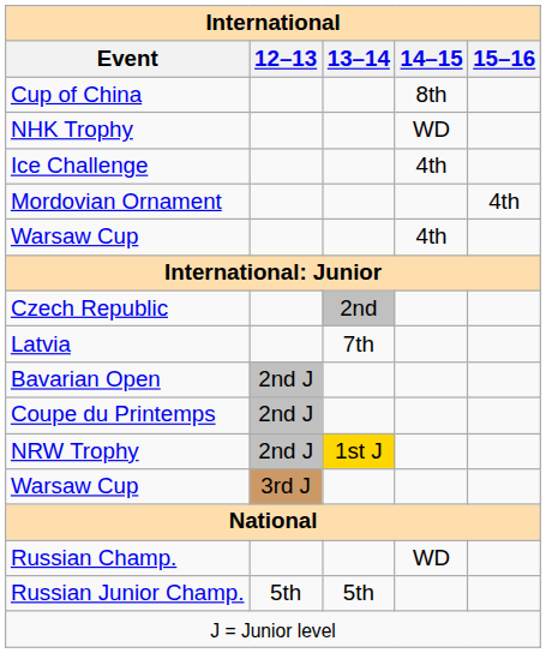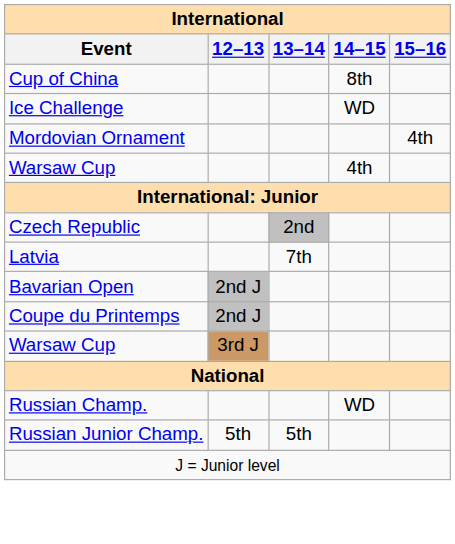 <table class="wikitable" style="text-align:center">
 <tr>
 <th style="background-color: #ffdead; " colspan=5 align=center>International</th>
 </tr>
 <tr>
 <th>Event</th>
 <th><a href='#'>12–13</a></th>
 <th><a href='#'>13–14</a></th>
 <th><a href='#'>14–15</a></th>
 <th><a href='#'>15–16</a></th>
 </tr>
 <tr>
 <td align=left> <a href='#'>Cup of China</a></td>
 <td></td>
 <td></td>
 <td>8th</td>
 <td></td>
 </tr>
 <tr>
-<td align=left> <a href='#'>NHK Trophy</a></td>
+<td align=left> <a href='#'>Ice Challenge</a></td>
 <td></td>
 <td></td>
 <td>WD</td>
-<td></td>
-</tr>
-<tr>
-<td align=left> <a href='#'>Ice Challenge</a></td>
-<td></td>
-<td></td>
-<td>4th</td>
 <td></td>
 </tr>
 <tr>
 <td align=left> <a href='#'>Mordovian Ornament</a></td>
 <td></td>
 <td></td>
 <td></td>
 <td>4th</td>
 </tr>
 <tr>
 <td align=left> <a href='#'>Warsaw Cup</a></td>
 <td></td>
 <td></td>
 <td>4th</td>
 <td></td>
 </tr>
 <tr>
 <th style="background-color: #ffdead; " colspan=5 align=center>International: Junior</th>
 </tr>
 <tr>
 <td align=left> <a href='#'>Czech Republic</a></td>
 <td></td>
 <td bgcolor=silver>2nd</td>
 <td></td>
 <td></td>
 </tr>
 <tr>
 <td align=left> <a href='#'>Latvia</a></td>
 <td></td>
 <td>7th</td>
 <td></td>
 <td></td>
 </tr>
 <tr>
 <td align=left><a href='#'>Bavarian Open</a></td>
 <td bgcolor=silver>2nd J</td>
 <td></td>
 <td></td>
 <td></td>
 </tr>
 <tr>
 <td align=left><a href='#'>Coupe du Printemps</a></td>
 <td bgcolor=silver>2nd J</td>
 <td></td>
 <td></td>
 <td></td>
 </tr>
 <tr>
-<td align=left><a href='#'>NRW Trophy</a></td>
-<td bgcolor=silver>2nd J</td>
-<td bgcolor=gold>1st J</td>
-<td></td>
-<td></td>
-</tr>
-<tr>
 <td align=left><a href='#'>Warsaw Cup</a></td>
 <td bgcolor=cc9966>3rd J</td>
 <td></td>
 <td></td>
 <td></td>
 </tr>
 <tr>
 <th style="background-color: #ffdead; " colspan=5 align=center>National</th>
 </tr>
 <tr>
 <td align=left><a href='#'>Russian Champ.</a></td>
 <td></td>
 <td></td>
 <td>WD</td>
 <td></td>
 </tr>
 <tr>
 <td align=left><a href='#'>Russian Junior Champ.</a></td>
 <td>5th</td>
 <td>5th</td>
 <td></td>
 <td></td>
 </tr>
 <tr>
 <td colspan=5 align=center><small> J = Junior level </small></td>
 </tr>
 </table>
